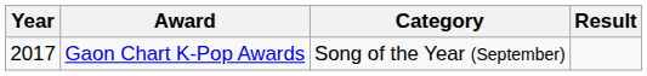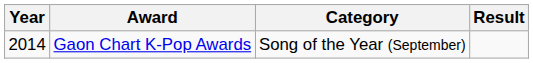 <table class="wikitable">
 <tr>
 <th>Year</th>
 <th>Award</th>
 <th>Category</th>
 <th>Result</th>
 </tr>
 <tr>
-<td>2017</td>
+<td>2014</td>
 <td><a href='#'>Gaon Chart K-Pop Awards</a></td>
 <td>Song of the Year <small>(September)</small></td>
 <td></td>
 </tr>
 </table>
